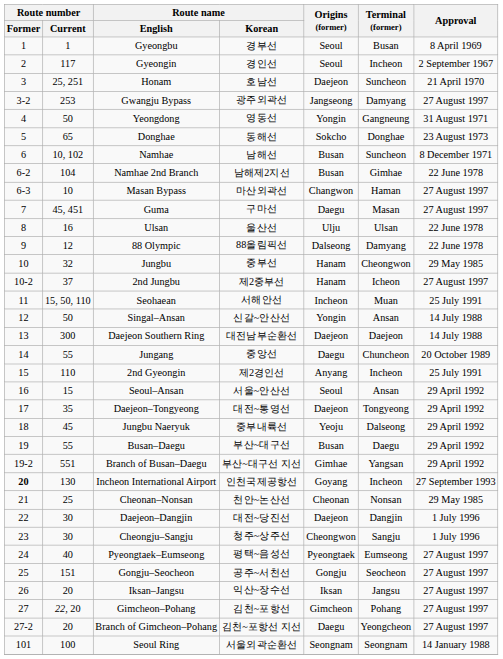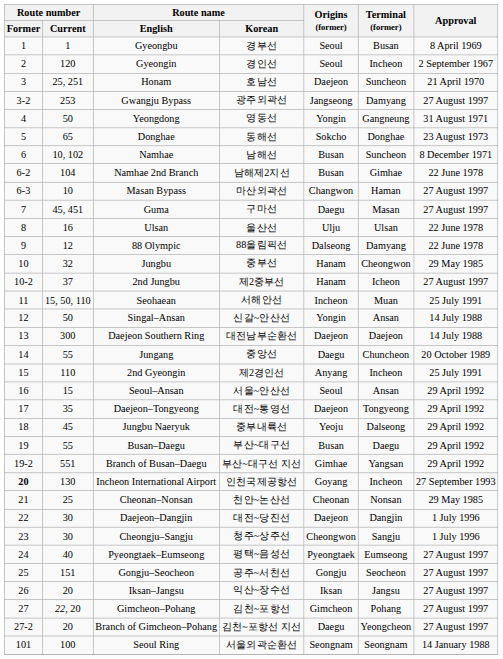 <table class="wikitable" style="text-align: center;">
 <tr>
 <th colspan="2">Route number</th>
 <th colspan="2">Route name</th>
 <th rowspan="2">Origins<br><small>(former)</small></th>
 <th rowspan="2">Terminal<br><small>(former)</small></th>
 <th rowspan="2">Approval</th>
 </tr>
 <tr>
 <th>Former</th>
 <th>Current</th>
 <th>English</th>
 <th>Korean</th>
 </tr>
 <tr>
 <td>1</td>
 <td>1</td>
 <td>Gyeongbu</td>
 <td>경부선</td>
 <td>Seoul</td>
 <td>Busan</td>
 <td>8 April 1969</td>
 </tr>
 <tr>
 <td>2</td>
-<td>117</td>
+<td>120</td>
 <td>Gyeongin</td>
 <td>경인선</td>
 <td>Seoul</td>
 <td>Incheon</td>
 <td>2 September 1967</td>
 </tr>
 <tr>
 <td>3</td>
 <td>25, 251</td>
 <td>Honam</td>
 <td>호남선</td>
 <td>Daejeon</td>
 <td>Suncheon</td>
 <td>21 April 1970</td>
 </tr>
 <tr>
 <td>3-2</td>
 <td>253</td>
 <td>Gwangju Bypass</td>
 <td>광주외곽선</td>
 <td>Jangseong</td>
 <td>Damyang</td>
 <td>27 August 1997</td>
 </tr>
 <tr>
 <td>4</td>
 <td>50</td>
 <td>Yeongdong</td>
 <td>영동선</td>
 <td>Yongin</td>
 <td>Gangneung</td>
 <td>31 August 1971</td>
 </tr>
 <tr>
 <td>5</td>
 <td>65</td>
 <td>Donghae</td>
 <td>동해선</td>
 <td>Sokcho</td>
 <td>Donghae</td>
 <td>23 August 1973</td>
 </tr>
 <tr>
 <td>6</td>
 <td>10, 102</td>
 <td>Namhae</td>
 <td>남해선</td>
 <td>Busan</td>
 <td>Suncheon</td>
 <td>8 December 1971</td>
 </tr>
 <tr>
 <td>6-2</td>
 <td>104</td>
 <td>Namhae 2nd Branch</td>
 <td>남해제2지선</td>
 <td>Busan</td>
 <td>Gimhae</td>
 <td>22 June 1978</td>
 </tr>
 <tr>
 <td>6-3</td>
 <td>10</td>
 <td>Masan Bypass</td>
 <td>마산외곽선</td>
 <td>Changwon</td>
 <td>Haman</td>
 <td>27 August 1997</td>
 </tr>
 <tr>
 <td>7</td>
 <td>45, 451</td>
 <td>Guma</td>
 <td>구마선</td>
 <td>Daegu</td>
 <td>Masan</td>
 <td>27 August 1997</td>
 </tr>
 <tr>
 <td>8</td>
 <td>16</td>
 <td>Ulsan</td>
 <td>울산선</td>
 <td>Ulju</td>
 <td>Ulsan</td>
 <td>22 June 1978</td>
 </tr>
 <tr>
 <td>9</td>
 <td>12</td>
 <td>88 Olympic</td>
 <td>88올림픽선</td>
 <td>Dalseong</td>
 <td>Damyang</td>
 <td>22 June 1978</td>
 </tr>
 <tr>
 <td>10</td>
 <td>32</td>
 <td>Jungbu</td>
 <td>중부선</td>
 <td>Hanam</td>
 <td>Cheongwon</td>
 <td>29 May 1985</td>
 </tr>
 <tr>
 <td>10-2</td>
 <td>37</td>
 <td>2nd Jungbu</td>
 <td>제2중부선</td>
 <td>Hanam</td>
 <td>Icheon</td>
 <td>27 August 1997</td>
 </tr>
 <tr>
 <td>11</td>
 <td>15, 50, 110</td>
 <td>Seohaean</td>
 <td>서해안선</td>
 <td>Incheon</td>
 <td>Muan</td>
 <td>25 July 1991</td>
 </tr>
 <tr>
 <td>12</td>
 <td>50</td>
 <td>Singal–Ansan</td>
 <td>신갈~안산선</td>
 <td>Yongin</td>
 <td>Ansan</td>
 <td>14 July 1988</td>
 </tr>
 <tr>
 <td>13</td>
 <td>300</td>
 <td>Daejeon Southern Ring</td>
 <td>대전남부순환선</td>
 <td>Daejeon</td>
 <td>Daejeon</td>
 <td>14 July 1988</td>
 </tr>
 <tr>
 <td>14</td>
 <td>55</td>
 <td>Jungang</td>
 <td>중앙선</td>
 <td>Daegu</td>
 <td>Chuncheon</td>
 <td>20 October 1989</td>
 </tr>
 <tr>
 <td>15</td>
 <td>110</td>
 <td>2nd Gyeongin</td>
 <td>제2경인선</td>
 <td>Anyang</td>
 <td>Incheon</td>
 <td>25 July 1991</td>
 </tr>
 <tr>
 <td>16</td>
 <td>15</td>
 <td>Seoul–Ansan</td>
 <td>서울~안산선</td>
 <td>Seoul</td>
 <td>Ansan</td>
 <td>29 April 1992</td>
 </tr>
 <tr>
 <td>17</td>
 <td>35</td>
 <td>Daejeon–Tongyeong</td>
 <td>대전~통영선</td>
 <td>Daejeon</td>
 <td>Tongyeong</td>
 <td>29 April 1992</td>
 </tr>
 <tr>
 <td>18</td>
 <td>45</td>
 <td>Jungbu Naeryuk</td>
 <td>중부내륙선</td>
 <td>Yeoju</td>
 <td>Dalseong</td>
 <td>29 April 1992</td>
 </tr>
 <tr>
 <td>19</td>
 <td>55</td>
 <td>Busan–Daegu</td>
 <td>부산~대구선</td>
 <td>Busan</td>
 <td>Daegu</td>
 <td>29 April 1992</td>
 </tr>
 <tr>
 <td>19-2</td>
 <td>551</td>
 <td>Branch of Busan–Daegu</td>
 <td>부산~대구선 지선</td>
 <td>Gimhae</td>
 <td>Yangsan</td>
 <td>29 April 1992</td>
 </tr>
 <tr>
 <td><strong>20</strong></td>
 <td>130</td>
 <td>Incheon International Airport</td>
 <td>인천국제공항선</td>
 <td>Goyang</td>
 <td>Incheon</td>
 <td>27 September 1993</td>
 </tr>
 <tr>
 <td>21</td>
 <td>25</td>
 <td>Cheonan–Nonsan</td>
 <td>천안~논산선</td>
 <td>Cheonan</td>
 <td>Nonsan</td>
 <td>29 May 1985</td>
 </tr>
 <tr>
 <td>22</td>
 <td>30</td>
 <td>Daejeon–Dangjin</td>
 <td>대전~당진선</td>
 <td>Daejeon</td>
 <td>Dangjin</td>
 <td>1 July 1996</td>
 </tr>
 <tr>
 <td>23</td>
 <td>30</td>
 <td>Cheongju–Sangju</td>
 <td>청주~상주선</td>
 <td>Cheongwon</td>
 <td>Sangju</td>
 <td>1 July 1996</td>
 </tr>
 <tr>
 <td>24</td>
 <td>40</td>
 <td>Pyeongtaek–Eumseong</td>
 <td>평택~음성선</td>
 <td>Pyeongtaek</td>
 <td>Eumseong</td>
 <td>27 August 1997</td>
 </tr>
 <tr>
 <td>25</td>
 <td>151</td>
 <td>Gongju–Seocheon</td>
 <td>공주~서천선</td>
 <td>Gongju</td>
 <td>Seocheon</td>
 <td>27 August 1997</td>
 </tr>
 <tr>
 <td>26</td>
 <td>20</td>
 <td>Iksan–Jangsu</td>
 <td>익산~장수선</td>
 <td>Iksan</td>
 <td>Jangsu</td>
 <td>27 August 1997</td>
 </tr>
 <tr>
 <td>27</td>
 <td><em>22</em>, 20</td>
 <td>Gimcheon–Pohang</td>
 <td>김천~포항선</td>
 <td>Gimcheon</td>
 <td>Pohang</td>
 <td>27 August 1997</td>
 </tr>
 <tr>
 <td>27-2</td>
 <td>20</td>
 <td>Branch of Gimcheon–Pohang</td>
 <td>김천~포항선 지선</td>
 <td>Daegu</td>
 <td>Yeongcheon</td>
 <td>27 August 1997</td>
 </tr>
 <tr>
 <td>101</td>
 <td>100</td>
 <td>Seoul Ring</td>
 <td>서울외곽순환선</td>
 <td>Seongnam</td>
 <td>Seongnam</td>
 <td>14 January 1988</td>
 </tr>
 <tr>
 </tr>
 </table>
